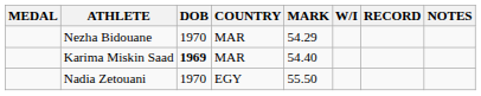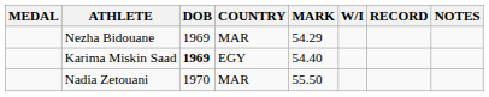 <table class="wikitable">
 <tr>
 <th>MEDAL</th>
 <th>ATHLETE</th>
 <th>DOB</th>
 <th>COUNTRY</th>
 <th>MARK</th>
 <th>W/I</th>
 <th>RECORD</th>
 <th>NOTES</th>
 </tr>
 <tr>
 <td></td>
 <td>Nezha Bidouane</td>
-<td>1970</td>
+<td>1969</td>
 <td>MAR</td>
 <td>54.29</td>
 <td></td>
 <td></td>
 <td></td>
 </tr>
 <tr>
 <td></td>
 <td>Karima Miskin Saad</td>
 <td><strong>1969</strong></td>
-<td>MAR</td>
+<td>EGY</td>
 <td>54.40</td>
 <td></td>
 <td></td>
 <td></td>
 </tr>
 <tr>
 <td></td>
 <td>Nadia Zetouani</td>
 <td>1970</td>
-<td>EGY</td>
+<td>MAR</td>
 <td>55.50</td>
 <td></td>
 <td></td>
 <td></td>
 </tr>
 </table>
